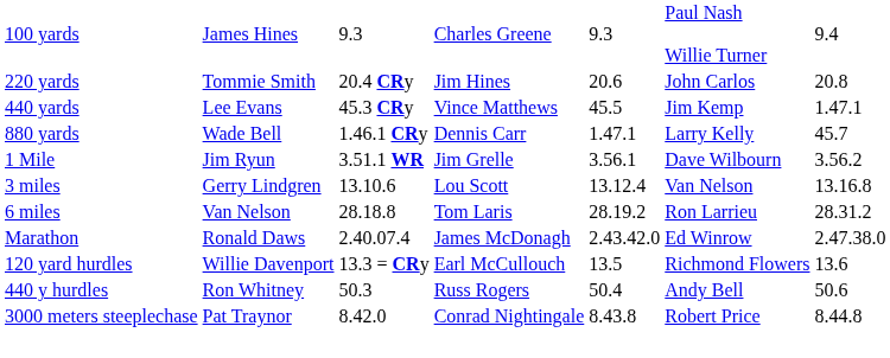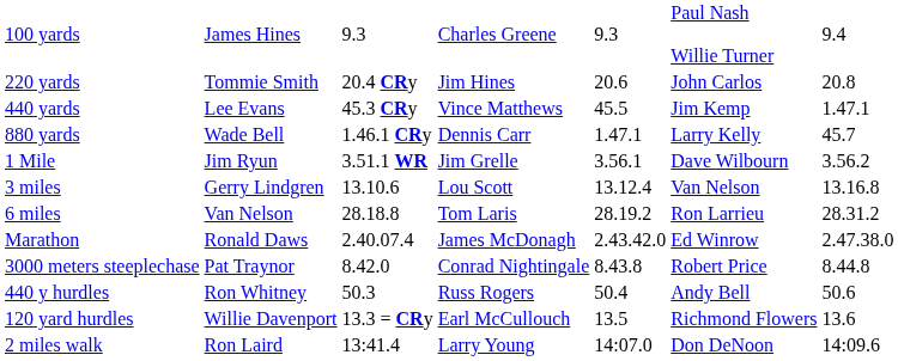 <table>
 <tr>
 <td><a href='#'>100 yards</a></td>
 <td><a href='#'>James Hines</a></td>
 <td>9.3</td>
 <td><a href='#'>Charles Greene</a></td>
 <td>9.3</td>
 <td><a href='#'>Paul Nash</a><br><br><a href='#'>Willie Turner</a></td>
 <td>9.4</td>
 </tr>
 <tr>
 <td><a href='#'>220 yards</a></td>
 <td><a href='#'>Tommie Smith</a></td>
 <td>20.4	<strong><a href='#'>CR</a></strong>y</td>
 <td><a href='#'>Jim Hines</a></td>
 <td>20.6</td>
 <td><a href='#'>John Carlos</a></td>
 <td>20.8</td>
 </tr>
 <tr>
 <td><a href='#'>440 yards</a></td>
 <td><a href='#'>Lee Evans</a></td>
 <td>45.3	<strong><a href='#'>CR</a></strong>y</td>
 <td><a href='#'>Vince Matthews</a></td>
 <td>45.5</td>
 <td><a href='#'>Jim Kemp</a></td>
 <td>1.47.1</td>
 </tr>
 <tr>
 <td><a href='#'>880 yards</a></td>
 <td><a href='#'>Wade Bell</a></td>
 <td>1.46.1	<strong><a href='#'>CR</a></strong>y</td>
 <td><a href='#'>Dennis Carr</a></td>
 <td>1.47.1</td>
 <td><a href='#'>Larry Kelly</a></td>
 <td>45.7</td>
 </tr>
 <tr>
 <td><a href='#'>1 Mile</a></td>
 <td><a href='#'>Jim Ryun</a></td>
 <td>3.51.1	<strong><a href='#'>WR</a></strong></td>
 <td><a href='#'>Jim Grelle</a></td>
 <td>3.56.1</td>
 <td><a href='#'>Dave Wilbourn</a></td>
 <td>3.56.2</td>
 </tr>
 <tr>
 <td><a href='#'>3 miles</a></td>
 <td><a href='#'>Gerry Lindgren</a></td>
 <td>13.10.6</td>
 <td><a href='#'>Lou Scott</a></td>
 <td>13.12.4</td>
 <td><a href='#'>Van Nelson</a></td>
 <td>13.16.8</td>
 </tr>
 <tr>
 <td><a href='#'>6 miles</a></td>
 <td><a href='#'>Van Nelson</a></td>
 <td>28.18.8</td>
 <td><a href='#'>Tom Laris</a></td>
 <td>28.19.2</td>
 <td><a href='#'>Ron Larrieu</a></td>
 <td>28.31.2</td>
 </tr>
 <tr>
 <td><a href='#'>Marathon</a></td>
 <td><a href='#'>Ronald Daws</a></td>
 <td>2.40.07.4</td>
 <td><a href='#'>James McDonagh</a></td>
 <td>2.43.42.0</td>
 <td><a href='#'>Ed Winrow</a></td>
 <td>2.47.38.0</td>
 </tr>
 <tr>
-<td><a href='#'>120 yard hurdles</a></td>
-<td><a href='#'>Willie Davenport</a></td>
-<td>13.3 = <strong><a href='#'>CR</a></strong>y</td>
-<td><a href='#'>Earl McCullouch</a></td>
-<td>13.5</td>
-<td><a href='#'>Richmond Flowers</a></td>
-<td>13.6</td>
+<td><a href='#'>3000 meters steeplechase</a></td>
+<td><a href='#'>Pat Traynor</a></td>
+<td>8.42.0</td>
+<td><a href='#'>Conrad Nightingale</a></td>
+<td>8.43.8</td>
+<td><a href='#'>Robert Price</a></td>
+<td>8.44.8</td>
 </tr>
 <tr>
 <td><a href='#'>440 y hurdles</a></td>
 <td><a href='#'>Ron Whitney</a></td>
 <td>50.3</td>
 <td><a href='#'>Russ Rogers</a></td>
 <td>50.4</td>
 <td><a href='#'>Andy Bell</a></td>
 <td>50.6</td>
 </tr>
 <tr>
-<td><a href='#'>3000 meters steeplechase</a></td>
-<td><a href='#'>Pat Traynor</a></td>
-<td>8.42.0</td>
-<td><a href='#'>Conrad Nightingale</a></td>
-<td>8.43.8</td>
-<td><a href='#'>Robert Price</a></td>
-<td>8.44.8</td>
+<td><a href='#'>120 yard hurdles</a></td>
+<td><a href='#'>Willie Davenport</a></td>
+<td>13.3 = <strong><a href='#'>CR</a></strong>y</td>
+<td><a href='#'>Earl McCullouch</a></td>
+<td>13.5</td>
+<td><a href='#'>Richmond Flowers</a></td>
+<td>13.6</td>
+</tr>
+<tr>
+<td><a href='#'>2 miles walk</a></td>
+<td><a href='#'>Ron Laird</a></td>
+<td>13:41.4</td>
+<td><a href='#'>Larry Young</a></td>
+<td>14:07.0</td>
+<td><a href='#'>Don DeNoon</a></td>
+<td>14:09.6</td>
 </tr>
 </table>
